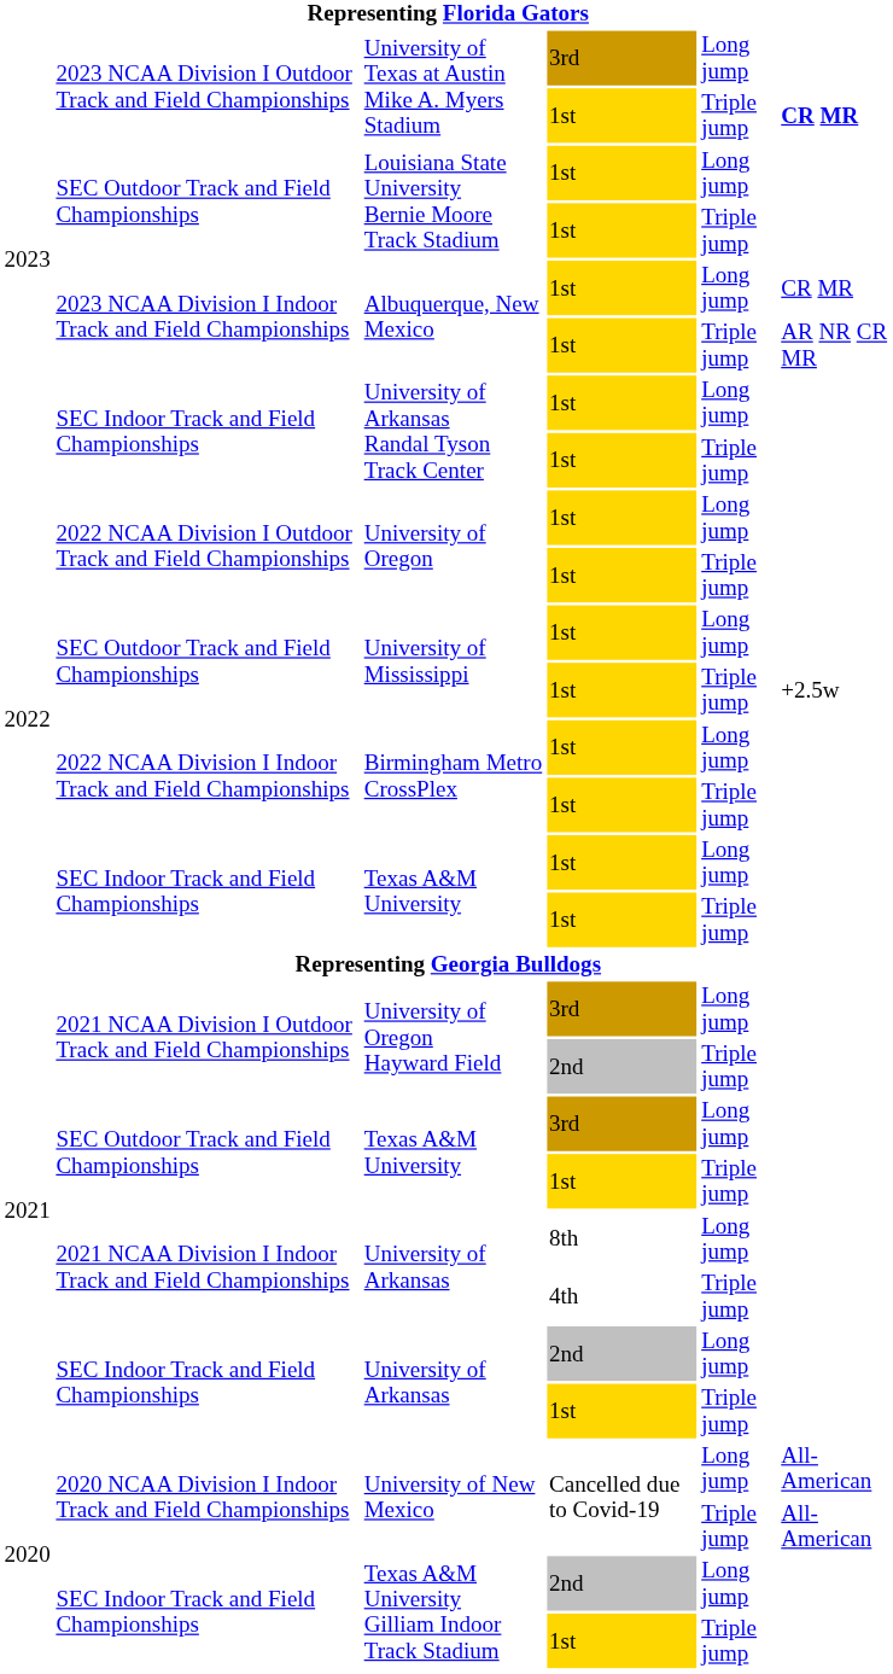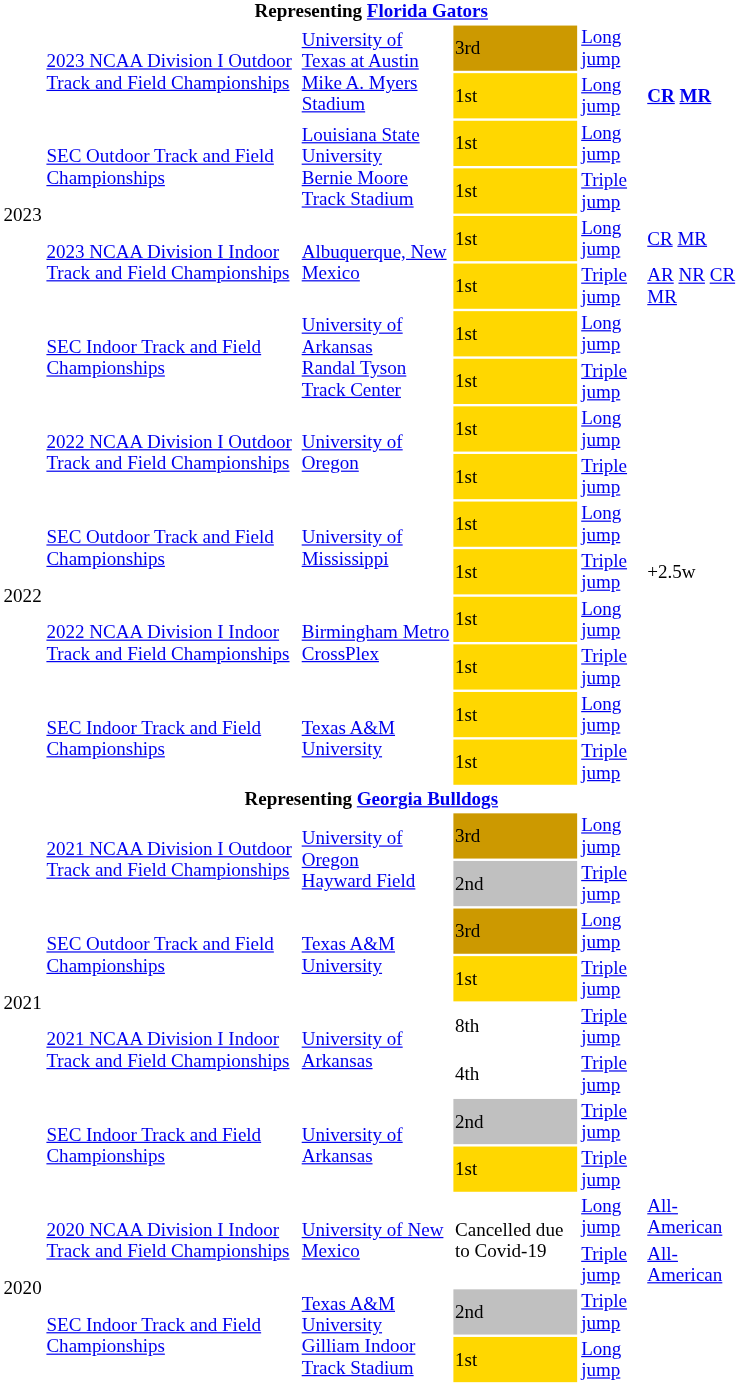 <table>
 <tr>
 <th colspan=6>Representing <a href='#'>Florida Gators</a></th>
 </tr>
 <tr>
 <td rowspan=8>2023</td>
 <td rowspan=2><a href='#'>2023 NCAA Division I Outdoor Track and Field Championships</a></td>
 <td rowspan=2><a href='#'>University of Texas at Austin</a><br><a href='#'>Mike A. Myers Stadium</a></td>
 <td bgcolor=cc9900>3rd</td>
 <td><a href='#'>Long jump</a></td>
 <td></td>
 </tr>
 <tr>
 <td bgcolor=gold>1st</td>
-<td><a href='#'>Triple jump</a></td>
+<td><a href='#'>Long jump</a></td>
 <td><strong> <a href='#'>CR</a> <a href='#'>MR</a></strong></td>
 </tr>
 <tr>
 <td rowspan=2><a href='#'>SEC Outdoor Track and Field Championships</a></td>
 <td rowspan=2><a href='#'>Louisiana State University</a><br><a href='#'>Bernie Moore Track Stadium</a></td>
 <td bgcolor=gold>1st</td>
 <td><a href='#'>Long jump</a></td>
 <td></td>
 </tr>
 <tr>
 <td bgcolor=gold>1st</td>
 <td><a href='#'>Triple jump</a></td>
 <td></td>
 </tr>
 <tr>
 <td rowspan=2><a href='#'>2023 NCAA Division I Indoor Track and Field Championships</a></td>
 <td rowspan=2><a href='#'>Albuquerque, New Mexico</a></td>
 <td bgcolor=gold>1st</td>
 <td><a href='#'>Long jump</a></td>
 <td> <a href='#'>CR</a> <a href='#'>MR</a></td>
 </tr>
 <tr>
 <td bgcolor=gold>1st</td>
 <td><a href='#'>Triple jump</a></td>
 <td> <a href='#'>AR</a> <a href='#'>NR</a> <a href='#'>CR</a> <a href='#'>MR</a></td>
 </tr>
 <tr>
 <td rowspan=2><a href='#'>SEC Indoor Track and Field Championships</a></td>
 <td rowspan=2><a href='#'>University of Arkansas</a><br><a href='#'>Randal Tyson Track Center</a></td>
 <td bgcolor=gold>1st</td>
 <td><a href='#'>Long jump</a></td>
 <td></td>
 </tr>
 <tr>
 <td bgcolor=gold>1st</td>
 <td><a href='#'>Triple jump</a></td>
 <td></td>
 </tr>
 <tr>
 <td rowspan=8>2022</td>
 <td rowspan=2><a href='#'>2022 NCAA Division I Outdoor Track and Field Championships</a></td>
 <td rowspan=2><a href='#'>University of Oregon</a></td>
 <td bgcolor=gold>1st</td>
 <td><a href='#'>Long jump</a></td>
 <td></td>
 </tr>
 <tr>
 <td bgcolor=gold>1st</td>
 <td><a href='#'>Triple jump</a></td>
 <td></td>
 </tr>
 <tr>
 <td rowspan=2><a href='#'>SEC Outdoor Track and Field Championships</a></td>
 <td rowspan=2><a href='#'>University of Mississippi</a></td>
 <td bgcolor=gold>1st</td>
 <td><a href='#'>Long jump</a></td>
 <td></td>
 </tr>
 <tr>
 <td bgcolor=gold>1st</td>
 <td><a href='#'>Triple jump</a></td>
 <td> +2.5w</td>
 </tr>
 <tr>
 <td rowspan=2><a href='#'>2022 NCAA Division I Indoor Track and Field Championships</a></td>
 <td rowspan=2><a href='#'>Birmingham Metro CrossPlex</a></td>
 <td bgcolor=gold>1st</td>
 <td><a href='#'>Long jump</a></td>
 <td></td>
 </tr>
 <tr>
 <td bgcolor=gold>1st</td>
 <td><a href='#'>Triple jump</a></td>
 <td></td>
 </tr>
 <tr>
 <td rowspan=2><a href='#'>SEC Indoor Track and Field Championships</a></td>
 <td rowspan=2><a href='#'>Texas A&M University</a></td>
 <td bgcolor=gold>1st</td>
 <td><a href='#'>Long jump</a></td>
 <td></td>
 </tr>
 <tr>
 <td bgcolor=gold>1st</td>
 <td><a href='#'>Triple jump</a></td>
 <td></td>
 </tr>
 <tr>
 <th colspan=6>Representing <a href='#'>Georgia Bulldogs</a></th>
 </tr>
 <tr>
 <td rowspan=8>2021</td>
 <td rowspan=2><a href='#'>2021 NCAA Division I Outdoor Track and Field Championships</a></td>
 <td rowspan=2><a href='#'>University of Oregon</a><br><a href='#'>Hayward Field</a></td>
 <td bgcolor=cc9900>3rd</td>
 <td><a href='#'>Long jump</a></td>
 <td></td>
 </tr>
 <tr>
 <td bgcolor=silver>2nd</td>
 <td><a href='#'>Triple jump</a></td>
 <td></td>
 </tr>
 <tr>
 <td rowspan=2><a href='#'>SEC Outdoor Track and Field Championships</a></td>
 <td rowspan=2><a href='#'>Texas A&M University</a></td>
 <td bgcolor=cc9900>3rd</td>
 <td><a href='#'>Long jump</a></td>
 <td></td>
 </tr>
 <tr>
 <td bgcolor=gold>1st</td>
 <td><a href='#'>Triple jump</a></td>
 <td></td>
 </tr>
 <tr>
 <td rowspan=2><a href='#'>2021 NCAA Division I Indoor Track and Field Championships</a></td>
 <td rowspan=2><a href='#'>University of Arkansas</a></td>
 <td>8th</td>
-<td><a href='#'>Long jump</a></td>
+<td><a href='#'>Triple jump</a></td>
 <td></td>
 </tr>
 <tr>
 <td>4th</td>
 <td><a href='#'>Triple jump</a></td>
 <td></td>
 </tr>
 <tr>
 <td rowspan=2><a href='#'>SEC Indoor Track and Field Championships</a></td>
 <td rowspan=2><a href='#'>University of Arkansas</a></td>
 <td bgcolor=silver>2nd</td>
-<td><a href='#'>Long jump</a></td>
+<td><a href='#'>Triple jump</a></td>
 <td></td>
 </tr>
 <tr>
 <td bgcolor=gold>1st</td>
 <td><a href='#'>Triple jump</a></td>
 <td></td>
 </tr>
 <tr>
 <td rowspan=4>2020</td>
 <td rowspan=2><a href='#'>2020 NCAA Division I Indoor Track and Field Championships</a></td>
 <td rowspan=2><a href='#'>University of New Mexico</a></td>
 <td rowspan=2>Cancelled due to Covid-19</td>
 <td><a href='#'>Long jump</a></td>
 <td><a href='#'>All-American</a></td>
 </tr>
 <tr>
 <td><a href='#'>Triple jump</a></td>
 <td><a href='#'>All-American</a></td>
 </tr>
 <tr>
 <td rowspan=2><a href='#'>SEC Indoor Track and Field Championships</a></td>
 <td rowspan=2><a href='#'>Texas A&M University</a><br><a href='#'>Gilliam Indoor Track Stadium</a></td>
 <td bgcolor=silver>2nd</td>
-<td><a href='#'>Long jump</a></td>
+<td><a href='#'>Triple jump</a></td>
 <td></td>
 </tr>
 <tr>
 <td bgcolor=gold>1st</td>
-<td><a href='#'>Triple jump</a></td>
+<td><a href='#'>Long jump</a></td>
 <td></td>
 </tr>
 </table>
